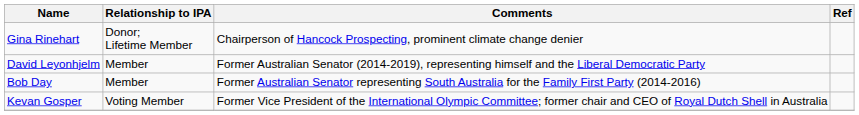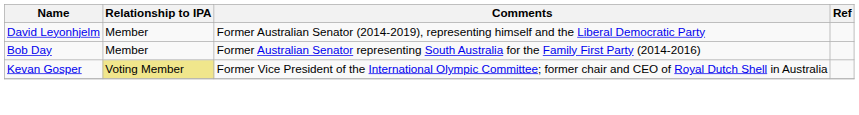 <table class="wikitable sortable" |+ Sortable table>
 <tr>
 <th scope="col">Name</th>
 <th scope="col">Relationship to IPA</th>
 <th scope="col" class="unsortable">Comments</th>
 <th scope="col">Ref</th>
-</tr>
-<tr>
-<td data-sort-value=Rinehart, Gina><a href='#'>Gina Rinehart</a></td>
-<td>Donor;<br>Lifetime Member</td>
-<td>Chairperson of <a href='#'>Hancock Prospecting</a>, prominent climate change denier</td>
-<td></td>
 </tr>
 <tr>
 <td data-sort-value=Leyonhjelm, David><a href='#'>David Leyonhjelm</a></td>
 <td>Member</td>
 <td>Former Australian Senator (2014-2019), representing himself and the <a href='#'>Liberal Democratic Party</a></td>
 <td></td>
 </tr>
 <tr>
 <td data-sort-value=Day, Bob><a href='#'>Bob Day</a></td>
 <td>Member</td>
 <td>Former <a href='#'>Australian Senator</a> representing <a href='#'>South Australia</a> for the <a href='#'>Family First Party</a> (2014-2016)</td>
 <td></td>
 </tr>
 <tr>
 <td data-sort-value=Gosper, Kevan><a href='#'>Kevan Gosper</a></td>
-<td>Voting Member</td>
+<td style="background: khaki;">Voting Member</td>
 <td>Former Vice President of the <a href='#'>International Olympic Committee</a>; former chair and CEO of <a href='#'>Royal Dutch Shell</a> in Australia</td>
 <td></td>
 </tr>
 <tr>
 </tr>
 </table>
